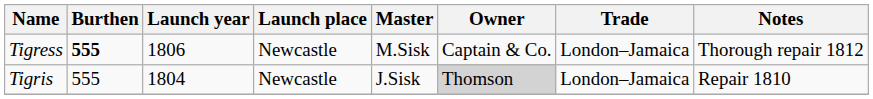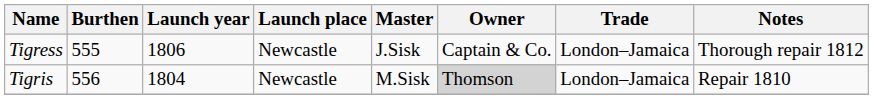 <table class=" wikitable">
 <tr>
 <th>Name</th>
 <th>Burthen</th>
 <th>Launch year</th>
 <th>Launch place</th>
 <th>Master</th>
 <th>Owner</th>
 <th>Trade</th>
 <th>Notes</th>
 </tr>
 <tr>
 <td><em>Tigress</em></td>
-<td><strong>555</strong></td>
+<td>555</td>
 <td>1806</td>
 <td>Newcastle</td>
-<td>M.Sisk</td>
+<td>J.Sisk</td>
 <td>Captain & Co.</td>
 <td>London–Jamaica</td>
 <td>Thorough repair 1812</td>
 </tr>
 <tr>
 <td><em>Tigris</em></td>
-<td>555</td>
+<td>556</td>
 <td>1804</td>
 <td>Newcastle</td>
-<td>J.Sisk</td>
+<td>M.Sisk</td>
 <td style="background: lightgrey;">Thomson</td>
 <td>London–Jamaica</td>
 <td>Repair 1810</td>
 </tr>
 <tr>
 </tr>
 </table>
